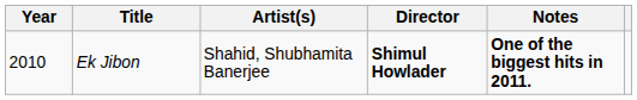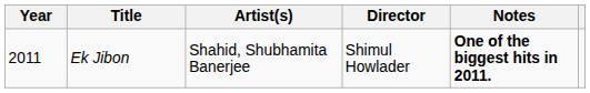 <table class="wikitable plainrowheaders sortable">
 <tr>
 <th scope="col" style="width: 5em;">Year</th>
 <th scope="col" style="width: 12em;">Title</th>
 <th scope="col" style="width: 14em;">Artist(s)</th>
 <th scope="col" style="width: 9em;">Director</th>
 <th scope="col" style="width: 12em;">Notes</th>
 <th scope="col" class="unsortable"></th>
 </tr>
 <tr>
-<td>2010</td>
+<td>2011</td>
 <td><em>Ek Jibon</em></td>
 <td>Shahid, Shubhamita Banerjee</td>
-<td><strong>Shimul Howlader</strong></td>
+<td>Shimul Howlader</td>
 <td><strong>One of the biggest hits in 2011.</strong></td>
 <td></td>
 </tr>
 </table>
